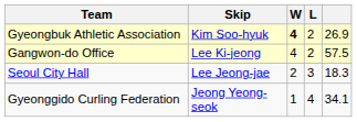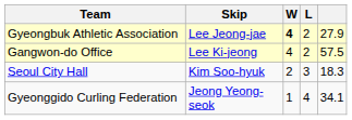 <table class=wikitable>
 <tr>
 <th width=230>Team</th>
 <th width=120>Skip</th>
 <th width=15>W</th>
 <th width=15>L</th>
 <th width=20></th>
 </tr>
 <tr bgcolor=#ffffcc>
 <td style="text-align:left;"> Gyeongbuk Athletic Association</td>
-<td style="text-align:left;"><a href='#'>Kim Soo-hyuk</a></td>
+<td style="text-align:left;"><a href='#'>Lee Jeong-jae</a></td>
 <td><strong>4</strong></td>
 <td>2</td>
-<td>26.9</td>
+<td>27.9</td>
 </tr>
 <tr bgcolor=#ffffcc>
 <td style="text-align:left;"> Gangwon-do Office</td>
 <td style="text-align:left;"><a href='#'>Lee Ki-jeong</a></td>
 <td>4</td>
 <td>2</td>
 <td>57.5</td>
 </tr>
 <tr>
 <td style="text-align:left;"> <a href='#'>Seoul City Hall</a></td>
-<td style="text-align:left;"><a href='#'>Lee Jeong-jae</a></td>
+<td style="text-align:left;"><a href='#'>Kim Soo-hyuk</a></td>
 <td>2</td>
 <td>3</td>
 <td>18.3</td>
 </tr>
 <tr>
 <td style="text-align:left;"> Gyeonggido Curling Federation</td>
 <td style="text-align:left;"><a href='#'>Jeong Yeong-seok</a></td>
 <td>1</td>
 <td>4</td>
 <td>34.1</td>
 </tr>
 </table>
